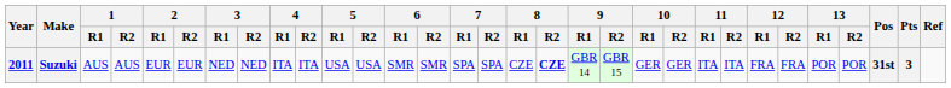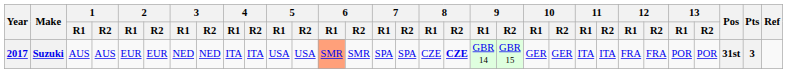 <table class="wikitable" style="text-align:center; font-size:90%">
 <tr>
 <th valign="middle" rowspan=2>Year</th>
 <th valign="middle" rowspan=2>Make</th>
 <th colspan=2>1</th>
 <th colspan=2>2</th>
 <th colspan=2>3</th>
 <th colspan=2>4</th>
 <th colspan=2>5</th>
 <th colspan=2>6</th>
 <th colspan=2>7</th>
 <th colspan=2>8</th>
 <th colspan=2>9</th>
 <th colspan=2>10</th>
 <th colspan=2>11</th>
 <th colspan=2>12</th>
 <th colspan=2>13</th>
 <th rowspan=2>Pos</th>
 <th rowspan=2>Pts</th>
 <th rowspan=2>Ref</th>
 </tr>
 <tr>
 <th>R1</th>
 <th>R2</th>
 <th>R1</th>
 <th>R2</th>
 <th>R1</th>
 <th>R2</th>
 <th>R1</th>
 <th>R2</th>
 <th>R1</th>
 <th>R2</th>
 <th>R1</th>
 <th>R2</th>
 <th>R1</th>
 <th>R2</th>
 <th>R1</th>
 <th>R2</th>
 <th>R1</th>
 <th>R2</th>
 <th>R1</th>
 <th>R2</th>
 <th>R1</th>
 <th>R2</th>
 <th>R1</th>
 <th>R2</th>
 <th>R1</th>
 <th>R2</th>
 </tr>
 <tr>
-<th><a href='#'>2011</a></th>
+<th><a href='#'>2017</a></th>
 <th><a href='#'>Suzuki</a></th>
 <td><a href='#'>AUS</a></td>
 <td><a href='#'>AUS</a></td>
 <td><a href='#'>EUR</a></td>
 <td><a href='#'>EUR</a></td>
 <td><a href='#'>NED</a></td>
 <td><a href='#'>NED</a></td>
 <td><a href='#'>ITA</a></td>
 <td><a href='#'>ITA</a></td>
 <td><a href='#'>USA</a></td>
 <td><a href='#'>USA</a></td>
-<td><a href='#'>SMR</a></td>
+<td style="background: lightsalmon;"><a href='#'>SMR</a></td>
 <td><a href='#'>SMR</a></td>
 <td><a href='#'>SPA</a></td>
 <td><a href='#'>SPA</a></td>
 <td><a href='#'>CZE</a></td>
 <td><strong><a href='#'>CZE</a></strong></td>
 <td style="background:#DFFFDF;"><a href='#'>GBR</a><br><small>14</small></td>
 <td style="background:#DFFFDF;"><a href='#'>GBR</a><br><small>15</small></td>
 <td><a href='#'>GER</a><br><small></small></td>
 <td><a href='#'>GER</a><br><small></small></td>
 <td><a href='#'>ITA</a><br><small></small></td>
 <td><a href='#'>ITA</a><br><small></small></td>
 <td><a href='#'>FRA</a><br><small></small></td>
 <td><a href='#'>FRA</a><br><small></small></td>
 <td><a href='#'>POR</a><br><small></small></td>
 <td><a href='#'>POR</a><br><small></small></td>
 <th>31st</th>
 <th>3</th>
 <td></td>
 </tr>
 </table>
